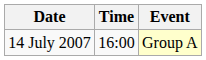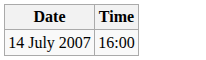 <table class = "wikitable" style="text-align:center;">
 <tr>
 <th>Date</th>
 <th>Time</th>
-<th>Event</th>
 </tr>
 <tr>
 <td>14 July 2007</td>
 <td>16:00</td>
-<td bgcolor=ffffcc>Group A</td>
 </tr>
 </table>
